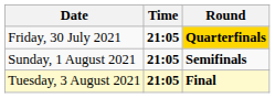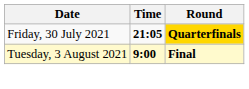 <table class="wikitable">
 <tr>
 <th>Date</th>
 <th>Time</th>
 <th>Round</th>
 </tr>
 <tr>
 <td>Friday, 30 July 2021</td>
 <td><strong>21:05</strong></td>
 <td style="background: gold;"><strong>Quarterfinals</strong></td>
 </tr>
-<tr>
-<td>Sunday, 1 August 2021</td>
-<td><strong>21:05</strong></td>
-<td><strong>Semifinals</strong></td>
-</tr>
 <tr style=background:lemonchiffon>
 <td>Tuesday, 3 August 2021</td>
-<td><strong>21:05</strong></td>
+<td><strong>9:00</strong></td>
 <td><strong>Final</strong></td>
 </tr>
 </table>
